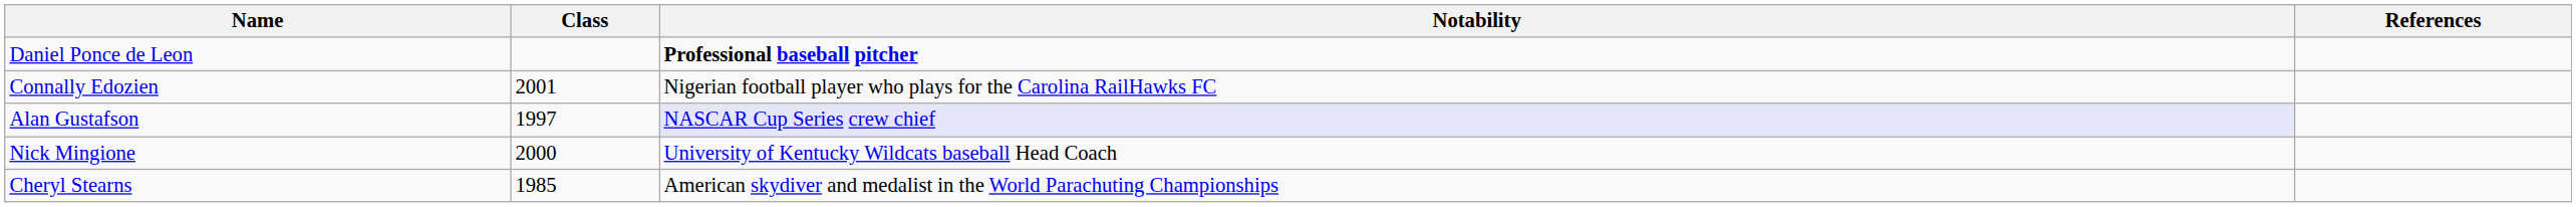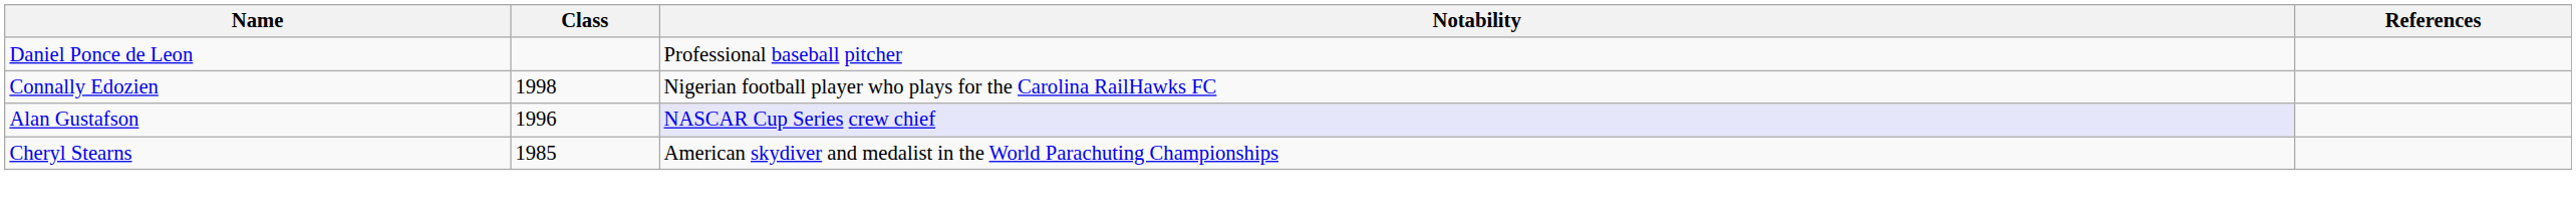 <table class="wikitable sortable" style="width:100%;">
 <tr>
 <th>Name</th>
 <th>Class</th>
 <th>Notability</th>
 <th>References</th>
 </tr>
 <tr>
 <td><a href='#'>Daniel Ponce de Leon</a></td>
 <td></td>
-<td><strong>Professional <a href='#'>baseball</a> <a href='#'>pitcher</a></strong></td>
+<td>Professional <a href='#'>baseball</a> <a href='#'>pitcher</a></td>
 <td></td>
 </tr>
 <tr>
 <td><a href='#'>Connally Edozien</a></td>
-<td>2001</td>
+<td>1998</td>
 <td>Nigerian football player who plays for the <a href='#'>Carolina RailHawks FC</a></td>
 <td></td>
 </tr>
 <tr>
 <td><a href='#'>Alan Gustafson</a></td>
-<td>1997</td>
+<td>1996</td>
 <td style="background: lavender;"><a href='#'>NASCAR Cup Series</a> <a href='#'>crew chief</a></td>
-<td></td>
-</tr>
-<tr>
-<td><a href='#'>Nick Mingione</a></td>
-<td>2000</td>
-<td><a href='#'>University of Kentucky Wildcats baseball</a> Head Coach</td>
 <td></td>
 </tr>
 <tr>
 <td><a href='#'>Cheryl Stearns</a></td>
 <td>1985</td>
 <td>American <a href='#'>skydiver</a> and medalist in the <a href='#'>World Parachuting Championships</a></td>
 <td></td>
 </tr>
 </table>
